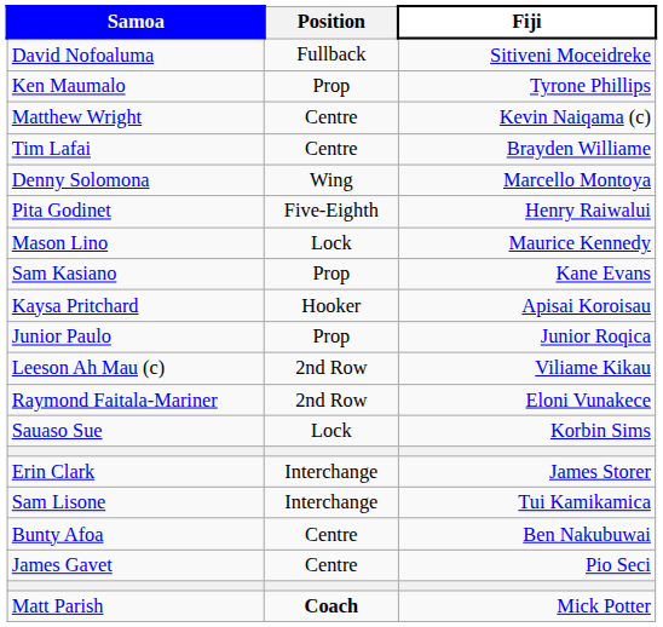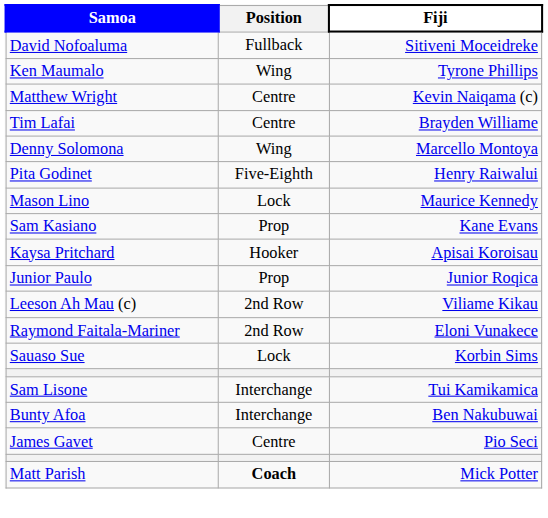 <table style="margin: 1em auto 1em auto" class="wikitable">
 <tr>
 <th align="centre" width="200" style="border: 2px solid blue; background: blue; color: white">Samoa</th>
 <th width="100">Position</th>
 <th align="centre" width="200" style="border: 2px solid black; background: white; color: black">Fiji</th>
 </tr>
 <tr>
 <td align="left"> <a href='#'>David Nofoaluma</a></td>
 <td align="center">Fullback</td>
 <td align="right"><a href='#'>Sitiveni Moceidreke</a> </td>
 </tr>
 <tr>
 <td align="left"> <a href='#'>Ken Maumalo</a></td>
-<td align="center">Prop</td>
+<td align="center">Wing</td>
 <td align="right"><a href='#'>Tyrone Phillips</a> </td>
 </tr>
 <tr>
 <td align="left"> <a href='#'>Matthew Wright</a></td>
 <td align="center">Centre</td>
 <td align="right"><a href='#'>Kevin Naiqama</a> (c) </td>
 </tr>
 <tr>
 <td align="left"> <a href='#'>Tim Lafai</a></td>
 <td align="center">Centre</td>
 <td align="right"><a href='#'>Brayden Williame</a> </td>
 </tr>
 <tr>
 <td align="left"> <a href='#'>Denny Solomona</a></td>
 <td align="center">Wing</td>
 <td align="right"><a href='#'>Marcello Montoya</a> </td>
 </tr>
 <tr>
 <td align="left"> <a href='#'>Pita Godinet</a></td>
 <td align="center">Five-Eighth</td>
 <td align="right"><a href='#'>Henry Raiwalui</a> </td>
 </tr>
 <tr>
 <td align="left"> <a href='#'>Mason Lino</a></td>
 <td align="center">Lock</td>
 <td align="right"><a href='#'>Maurice Kennedy</a> </td>
 </tr>
 <tr>
 <td align="left"> <a href='#'>Sam Kasiano</a></td>
 <td align="center">Prop</td>
 <td align="right"><a href='#'>Kane Evans</a> </td>
 </tr>
 <tr>
 <td align="left"> <a href='#'>Kaysa Pritchard</a></td>
 <td align="center">Hooker</td>
 <td align="right"><a href='#'>Apisai Koroisau</a> </td>
 </tr>
 <tr>
 <td align="left"> <a href='#'>Junior Paulo</a></td>
 <td align="center">Prop</td>
 <td align="right"><a href='#'>Junior Roqica</a> </td>
 </tr>
 <tr>
 <td align="left"> <a href='#'>Leeson Ah Mau</a> (c)</td>
 <td align="center">2nd Row</td>
 <td align="right"><a href='#'>Viliame Kikau</a> </td>
 </tr>
 <tr>
 <td align="left"> <a href='#'>Raymond Faitala-Mariner</a></td>
 <td align="center">2nd Row</td>
 <td align="right"><a href='#'>Eloni Vunakece</a> </td>
 </tr>
 <tr>
 <td align="left"> <a href='#'>Sauaso Sue</a></td>
 <td align="center">Lock</td>
 <td align="right"><a href='#'>Korbin Sims</a> </td>
 </tr>
 <tr>
 <th></th>
 <th></th>
 <th></th>
 </tr>
 <tr>
-<td align="left"> <a href='#'>Erin Clark</a></td>
-<td align="center">Interchange</td>
-<td align="right"><a href='#'>James Storer</a> </td>
-</tr>
-<tr>
 <td align="left"> <a href='#'>Sam Lisone</a></td>
 <td align="center">Interchange</td>
 <td align="right"><a href='#'>Tui Kamikamica</a> </td>
 </tr>
 <tr>
 <td align="left"> <a href='#'>Bunty Afoa</a></td>
-<td align="center">Centre</td>
+<td align="center">Interchange</td>
 <td align="right"><a href='#'>Ben Nakubuwai</a> </td>
 </tr>
 <tr>
 <td align="left"> <a href='#'>James Gavet</a></td>
 <td align="center">Centre</td>
 <td align="right"><a href='#'>Pio Seci</a> </td>
 </tr>
 <tr>
 <th></th>
 <th></th>
 <th></th>
 </tr>
 <tr>
 <td align="left"> <a href='#'>Matt Parish</a></td>
 <td align="center"><strong>Coach</strong></td>
 <td align="right"><a href='#'>Mick Potter</a> </td>
 </tr>
 </table>
